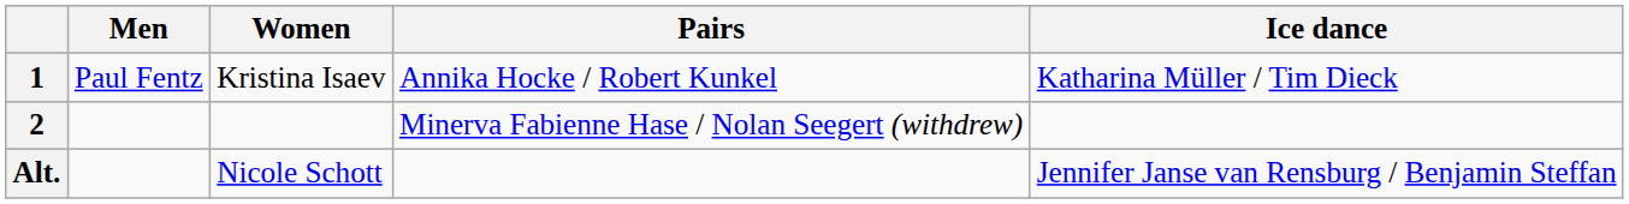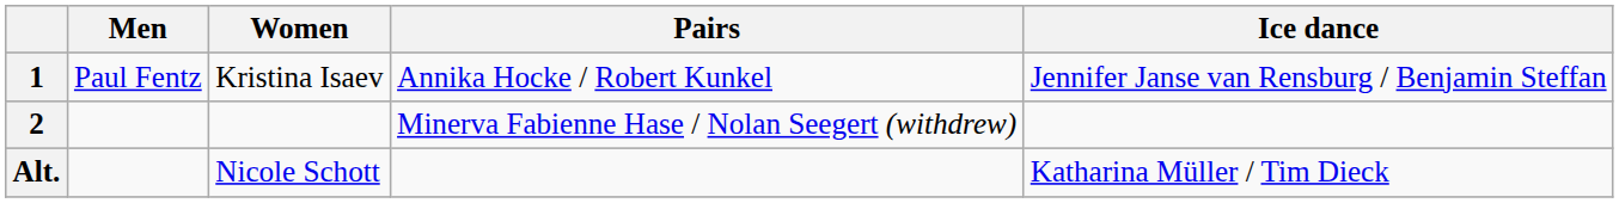 <table class="wikitable">
 <tr>
 <th></th>
 <th>Men</th>
 <th>Women</th>
 <th>Pairs</th>
 <th>Ice dance</th>
 </tr>
 <tr>
 <th>1</th>
 <td><a href='#'>Paul Fentz</a></td>
 <td>Kristina Isaev</td>
 <td><a href='#'>Annika Hocke</a> / <a href='#'>Robert Kunkel</a></td>
-<td><a href='#'>Katharina Müller</a> / <a href='#'>Tim Dieck</a></td>
+<td><a href='#'>Jennifer Janse van Rensburg</a> / <a href='#'>Benjamin Steffan</a></td>
 </tr>
 <tr>
 <th>2</th>
 <td></td>
 <td></td>
 <td><a href='#'>Minerva Fabienne Hase</a> / <a href='#'>Nolan Seegert</a> <em>(withdrew)</em></td>
 <td></td>
 </tr>
 <tr>
 <th>Alt.</th>
 <td></td>
 <td><a href='#'>Nicole Schott</a></td>
 <td></td>
-<td><a href='#'>Jennifer Janse van Rensburg</a> / <a href='#'>Benjamin Steffan</a></td>
+<td><a href='#'>Katharina Müller</a> / <a href='#'>Tim Dieck</a></td>
 </tr>
 </table>
